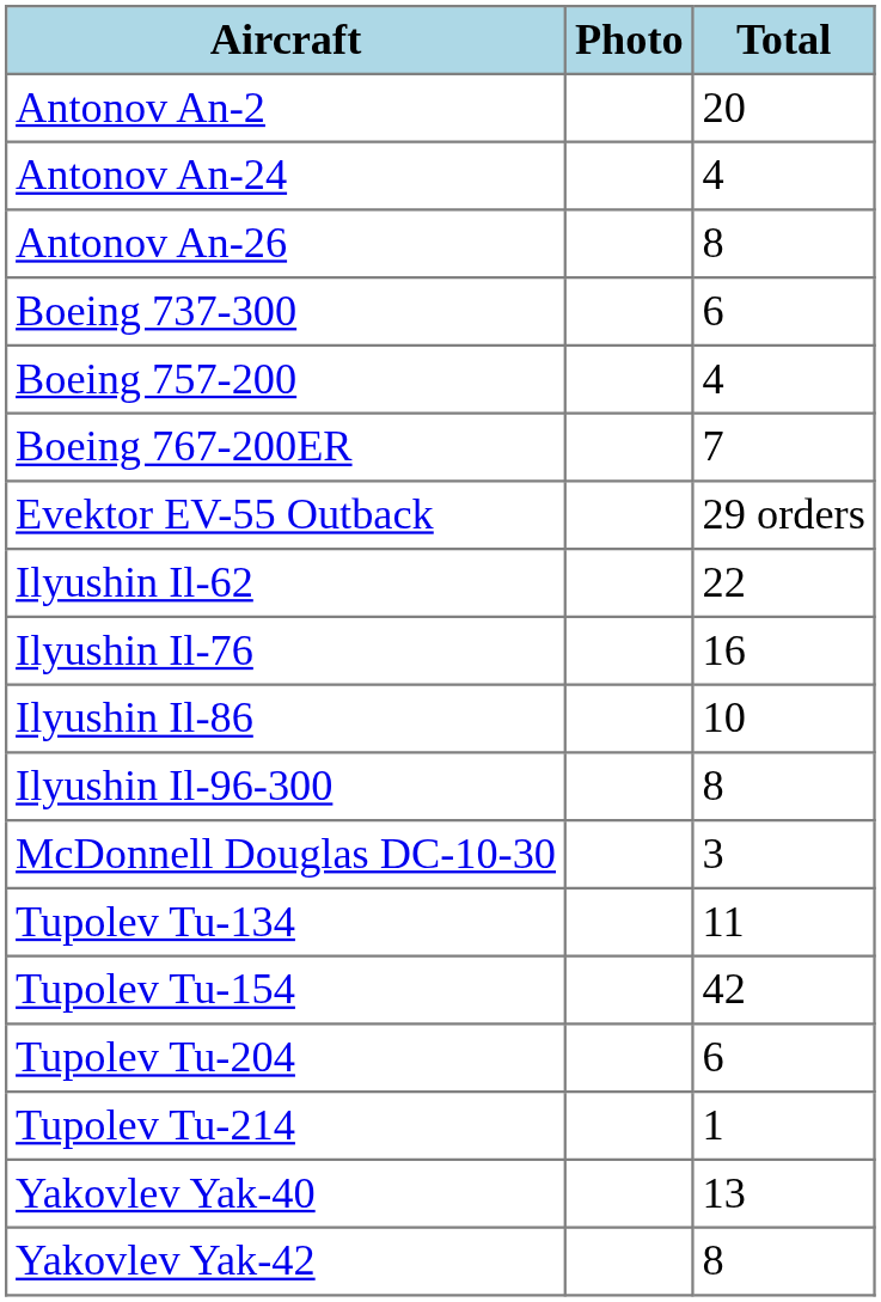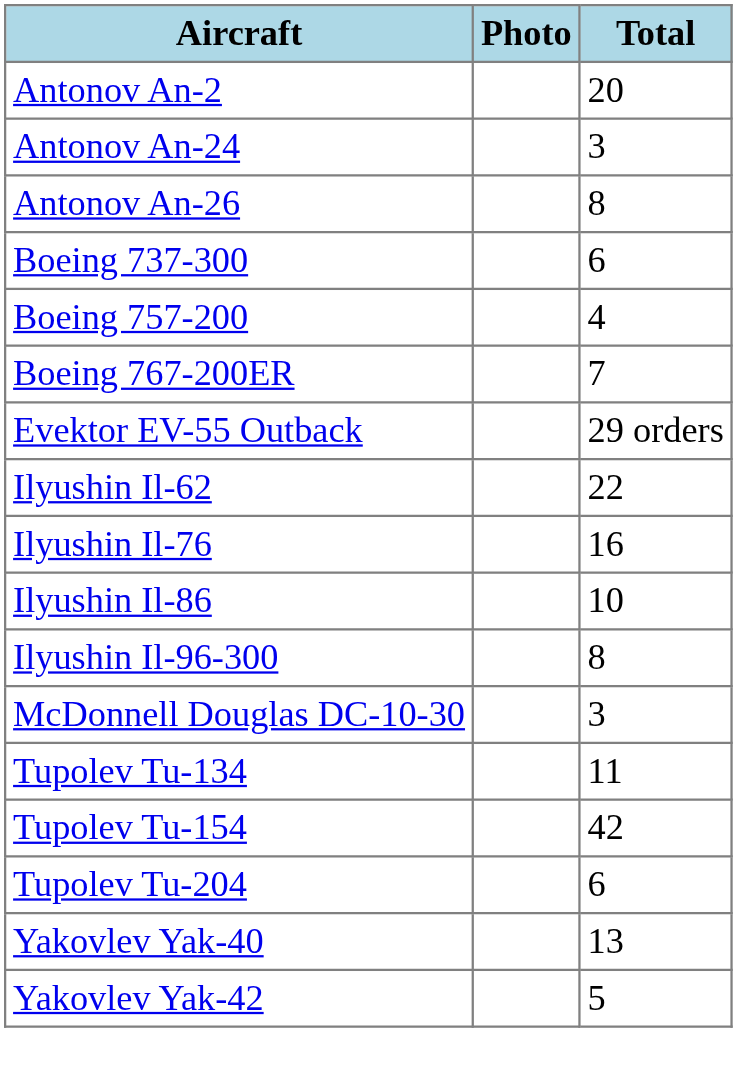 <table class="toccolours" border="1" cellpadding="3" style="border-collapse:collapse">
 <tr bgcolor=lightblue>
 <th>Aircraft</th>
 <th>Photo</th>
 <th>Total</th>
 </tr>
 <tr>
 <td><a href='#'>Antonov An-2</a></td>
 <td><br></td>
 <td>20</td>
 </tr>
 <tr>
 <td><a href='#'>Antonov An-24</a></td>
 <td></td>
-<td>4</td>
+<td>3</td>
 </tr>
 <tr>
 <td><a href='#'>Antonov An-26</a></td>
 <td></td>
 <td>8</td>
 </tr>
 <tr>
 <td><a href='#'>Boeing 737-300</a></td>
 <td></td>
 <td>6</td>
 </tr>
 <tr>
 <td><a href='#'>Boeing 757-200</a></td>
 <td></td>
 <td>4</td>
 </tr>
 <tr>
 <td><a href='#'>Boeing 767-200ER</a></td>
 <td></td>
 <td>7</td>
 </tr>
 <tr>
 <td><a href='#'>Evektor EV-55 Outback</a></td>
 <td></td>
 <td>29 orders</td>
 </tr>
 <tr>
 <td><a href='#'>Ilyushin Il-62</a></td>
 <td></td>
 <td>22</td>
 </tr>
 <tr>
 <td><a href='#'>Ilyushin Il-76</a></td>
 <td></td>
 <td>16</td>
 </tr>
 <tr>
 <td><a href='#'>Ilyushin Il-86</a></td>
 <td></td>
 <td>10</td>
 </tr>
 <tr>
 <td><a href='#'>Ilyushin Il-96-300</a></td>
 <td></td>
 <td>8</td>
 </tr>
 <tr>
 <td><a href='#'>McDonnell Douglas DC-10-30</a></td>
 <td></td>
 <td>3</td>
 </tr>
 <tr>
 <td><a href='#'>Tupolev Tu-134</a></td>
 <td></td>
 <td>11</td>
 </tr>
 <tr>
 <td><a href='#'>Tupolev Tu-154</a></td>
 <td></td>
 <td>42</td>
 </tr>
 <tr>
 <td><a href='#'>Tupolev Tu-204</a></td>
 <td></td>
 <td>6</td>
 </tr>
 <tr>
-<td><a href='#'>Tupolev Tu-214</a></td>
-<td></td>
-<td>1</td>
-</tr>
-<tr>
 <td><a href='#'>Yakovlev Yak-40</a></td>
 <td></td>
 <td>13</td>
 </tr>
 <tr>
 <td><a href='#'>Yakovlev Yak-42</a></td>
 <td></td>
-<td>8</td>
+<td>5</td>
 </tr>
 </table>
